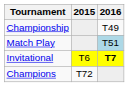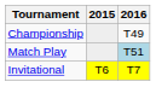 <table class="wikitable" style="text-align:center;">
 <tr>
 <th>Tournament</th>
 <th>2015</th>
 <th>2016</th>
 </tr>
 <tr>
 <td align="left"><a href='#'>Championship</a></td>
 <td style="background:#eeeeee;"></td>
 <td>T49</td>
 </tr>
 <tr>
 <td align="left"><a href='#'>Match Play</a></td>
 <td style="background:#eeeeee;"></td>
 <td style="background: lightblue;">T51</td>
 </tr>
 <tr>
 <td align="left"><a href='#'>Invitational</a></td>
 <td style="background:yellow;">T6</td>
-<td style="background:yellow;"><strong>T7</strong></td>
-</tr>
-<tr>
-<td align="left"><a href='#'>Champions</a></td>
-<td>T72</td>
-<td style="background:#eeeeee;"></td>
+<td style="background:yellow;">T7</td>
 </tr>
 </table>
